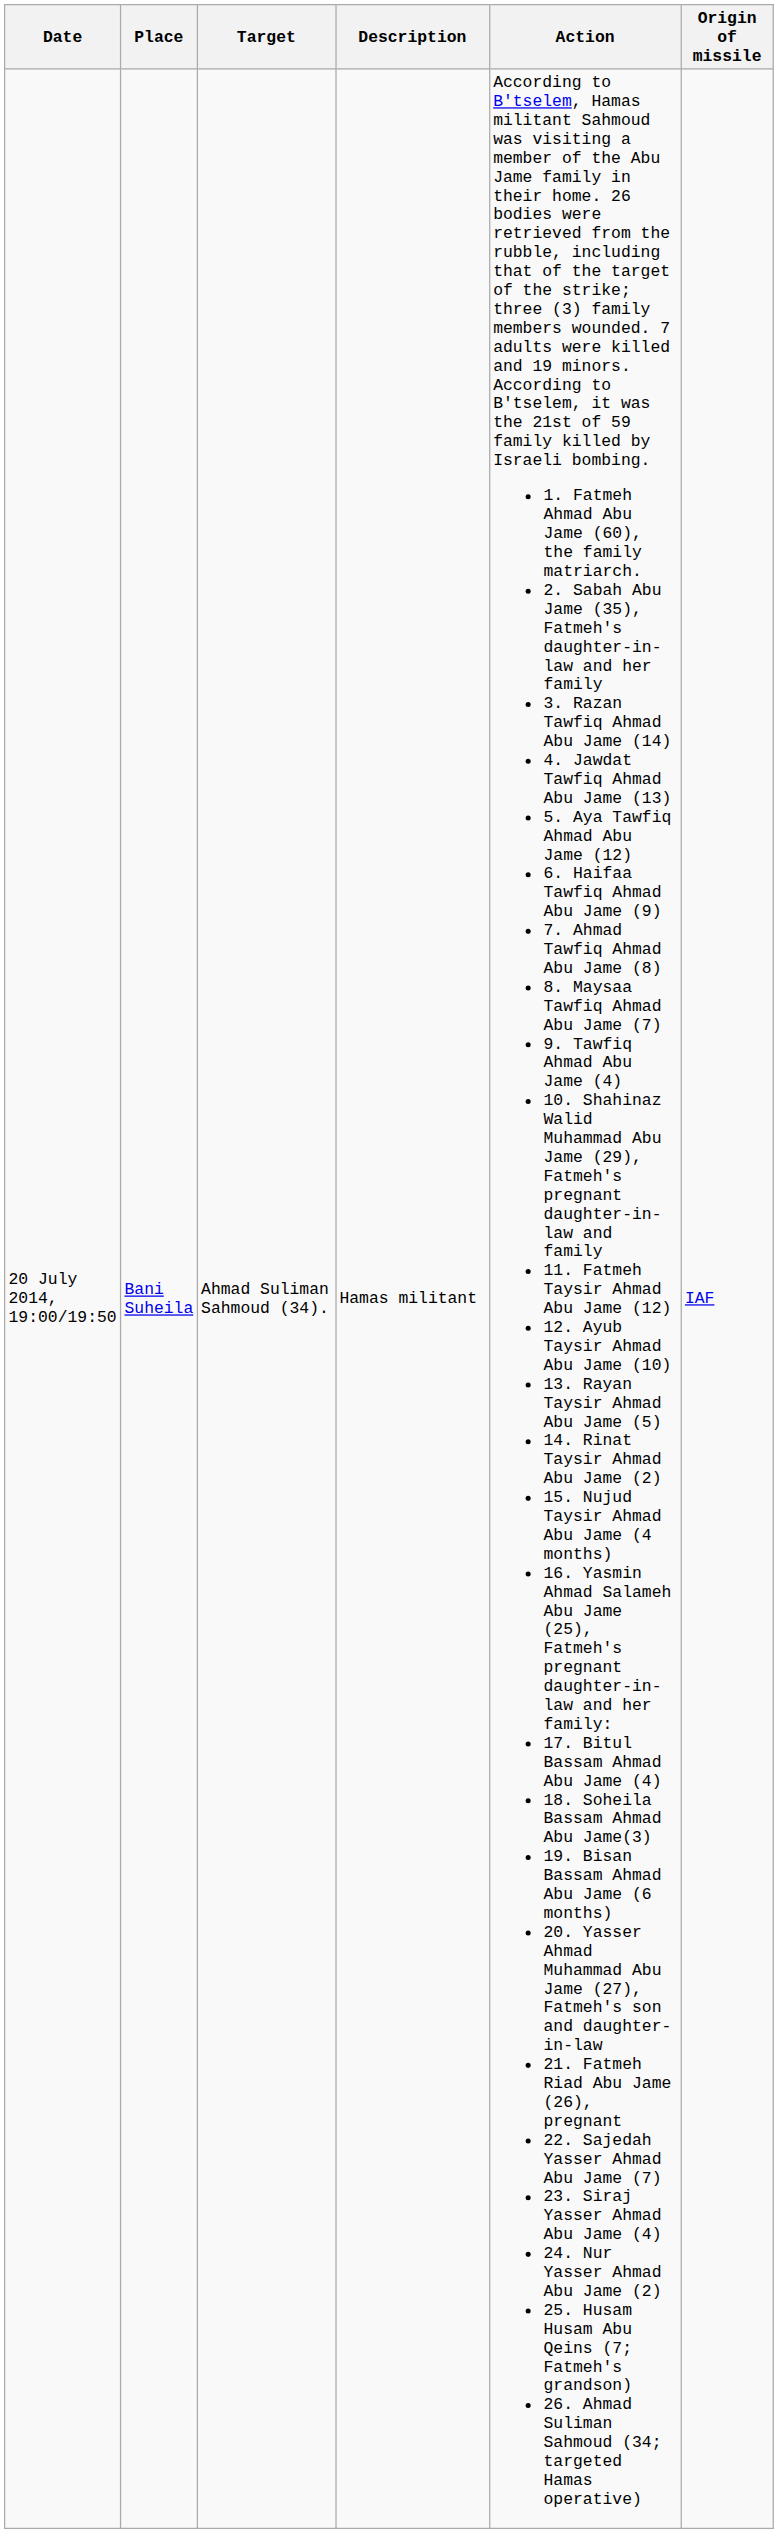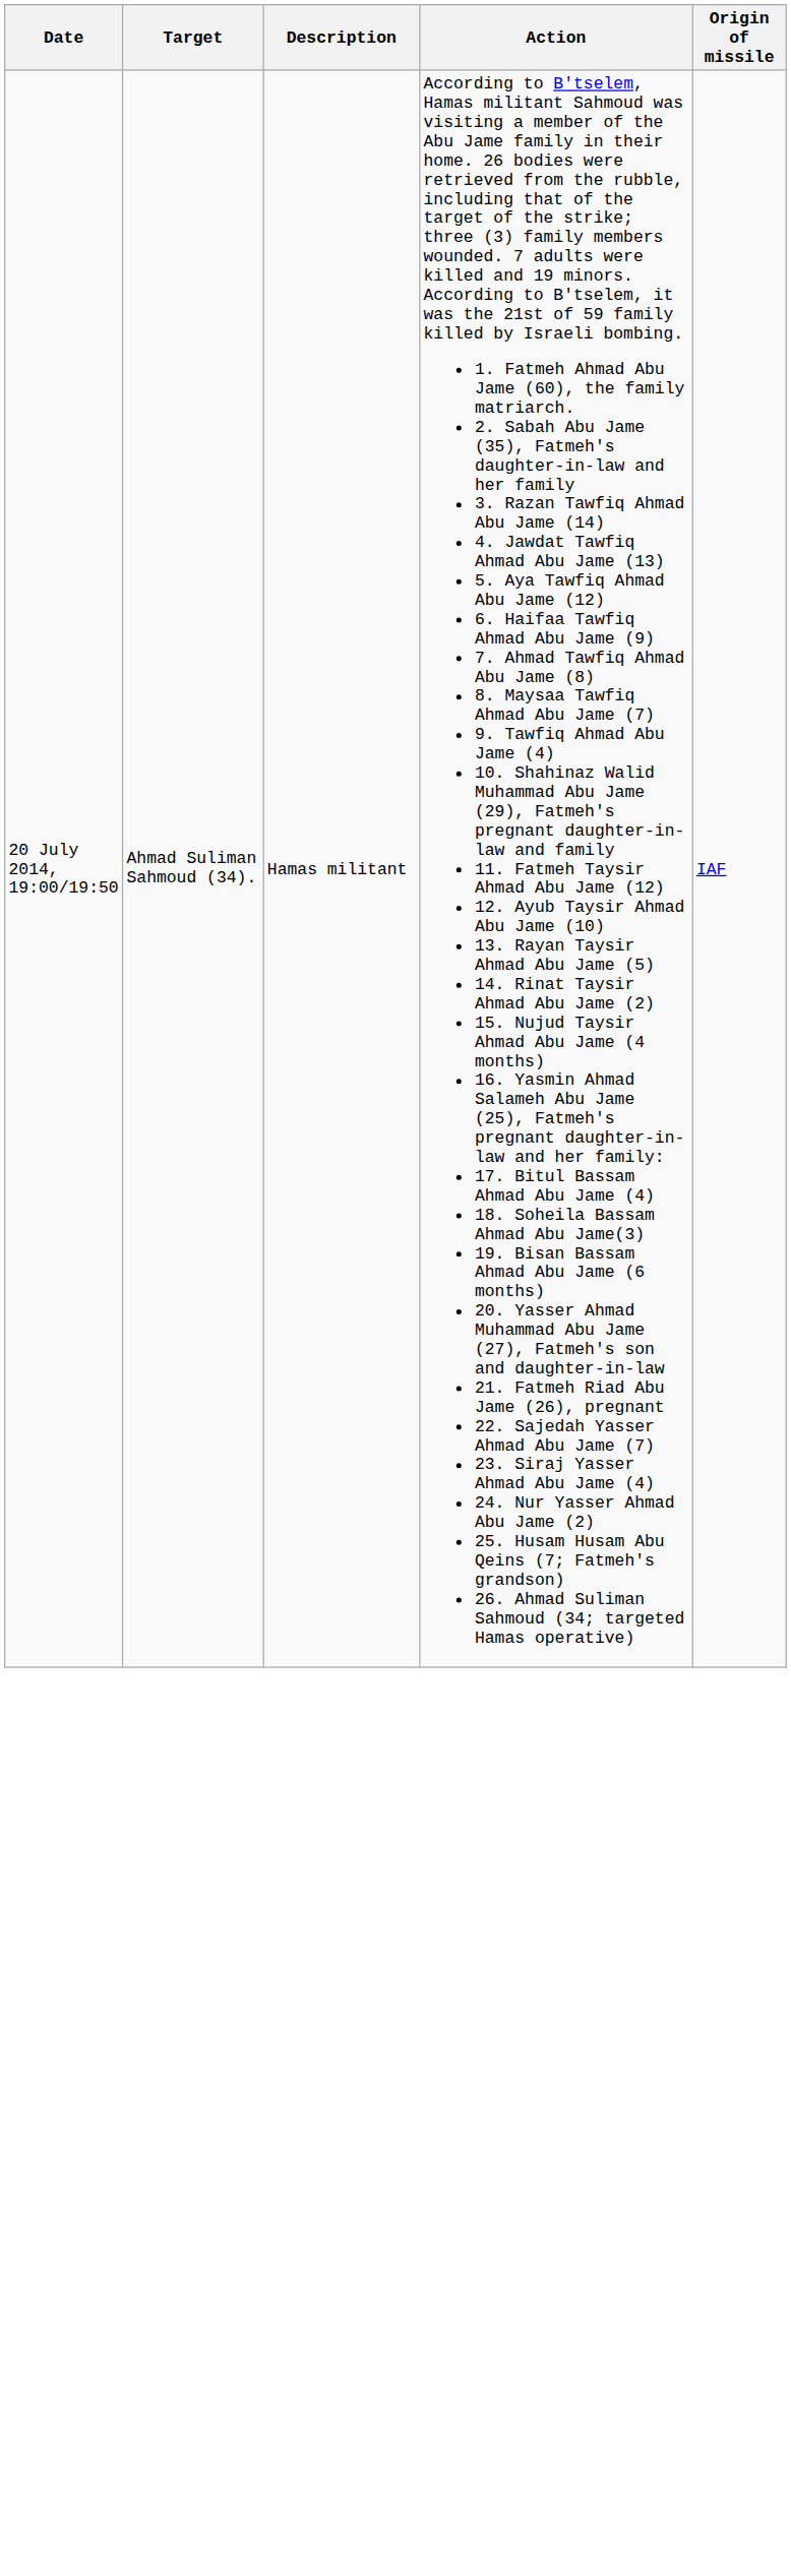 <table class="wikitable sortable">
 <tr>
 <th style="width:8%;">Date</th>
-<th style="width:8%;">Place</th>
 <th style="width:18%;">Target</th>
 <th style="width:20%;">Description</th>
 <th>Action</th>
 <th style="width:12%;">Origin of missile</th>
 </tr>
 <tr>
 <td>20 July 2014, 19:00/19:50</td>
-<td><a href='#'>Bani Suheila</a></td>
 <td>Ahmad Suliman Sahmoud (34).</td>
 <td>Hamas militant</td>
 <td>According to <a href='#'>B'tselem</a>, Hamas militant Sahmoud was visiting a member of the Abu Jame family in their home. 26 bodies were retrieved from the rubble, including that of the target of the strike; three (3) family members wounded. 7 adults were killed and 19 minors. According to B'tselem, it was the 21st of 59 family killed by Israeli bombing.<br><ul><li>1. Fatmeh Ahmad Abu Jame (60), the family matriarch.</li><li>2. Sabah Abu Jame (35), Fatmeh's daughter-in-law and her family</li><li>3. Razan Tawfiq Ahmad Abu Jame (14)</li><li>4. Jawdat Tawfiq Ahmad Abu Jame (13)</li><li>5. Aya Tawfiq Ahmad Abu Jame (12)</li><li>6. Haifaa Tawfiq Ahmad Abu Jame (9)</li><li>7. Ahmad Tawfiq Ahmad Abu Jame (8)</li><li>8. Maysaa Tawfiq Ahmad Abu Jame (7)</li><li>9. Tawfiq Ahmad Abu Jame (4)</li><li>10. Shahinaz Walid Muhammad Abu Jame (29), Fatmeh's pregnant daughter-in-law and family</li><li>11. Fatmeh Taysir Ahmad Abu Jame (12)</li><li>12. Ayub Taysir Ahmad Abu Jame (10)</li><li>13. Rayan Taysir Ahmad Abu Jame (5)</li><li>14. Rinat Taysir Ahmad Abu Jame (2)</li><li>15. Nujud Taysir Ahmad Abu Jame (4 months)</li><li>16. Yasmin Ahmad Salameh Abu Jame (25), Fatmeh's pregnant daughter-in-law and her family:</li><li>17. Bitul Bassam Ahmad Abu Jame (4)</li><li>18. Soheila Bassam Ahmad Abu Jame(3)</li><li>19. Bisan Bassam Ahmad Abu Jame (6 months)</li><li>20. Yasser Ahmad Muhammad Abu Jame (27), Fatmeh's son and daughter-in-law</li><li>21. Fatmeh Riad Abu Jame (26), pregnant</li><li>22. Sajedah Yasser Ahmad Abu Jame (7)</li><li>23. Siraj Yasser Ahmad Abu Jame (4)</li><li>24. Nur Yasser Ahmad Abu Jame (2)</li><li>25. Husam Husam Abu Qeins (7; Fatmeh's grandson)</li><li>26. Ahmad Suliman Sahmoud (34; targeted Hamas operative)</li></ul></td>
 <td><a href='#'>IAF</a></td>
 </tr>
 </table>
